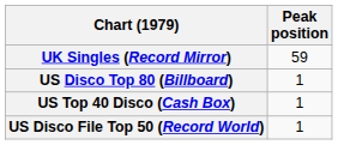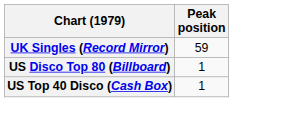 <table class="wikitable sortable plainrowheaders" style="text-align:center">
 <tr>
 <th scope="col">Chart (1979)</th>
 <th scope="col">Peak<br>position</th>
 </tr>
 <tr>
 <th scope="row"><a href='#'>UK Singles</a> (<em><a href='#'>Record Mirror</a></em>)</th>
 <td>59</td>
 </tr>
 <tr>
 <th scope="row">US <a href='#'>Disco Top 80</a> (<em><a href='#'>Billboard</a></em>)</th>
 <td>1</td>
 </tr>
 <tr>
 <th scope="row">US Top 40 Disco (<em><a href='#'>Cash Box</a></em>)</th>
 <td>1</td>
 </tr>
-<tr>
-<th scope="row">US Disco File Top 50 (<em><a href='#'>Record World</a></em>)</th>
-<td>1</td>
-</tr>
 </table>
